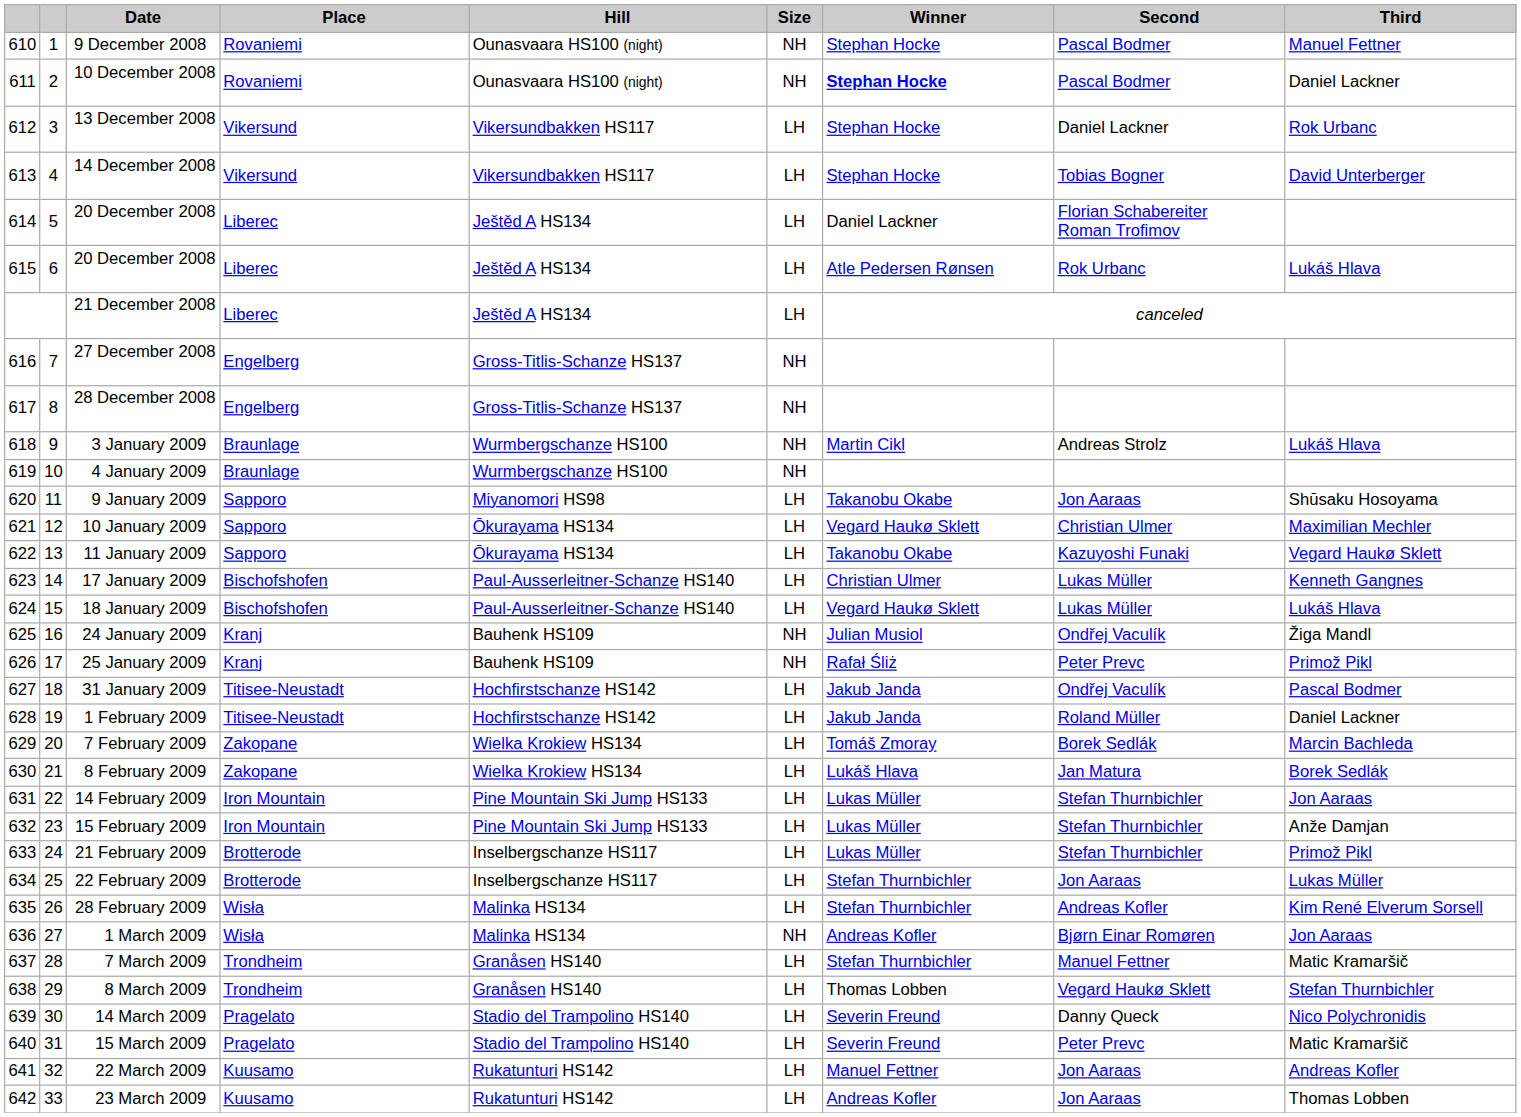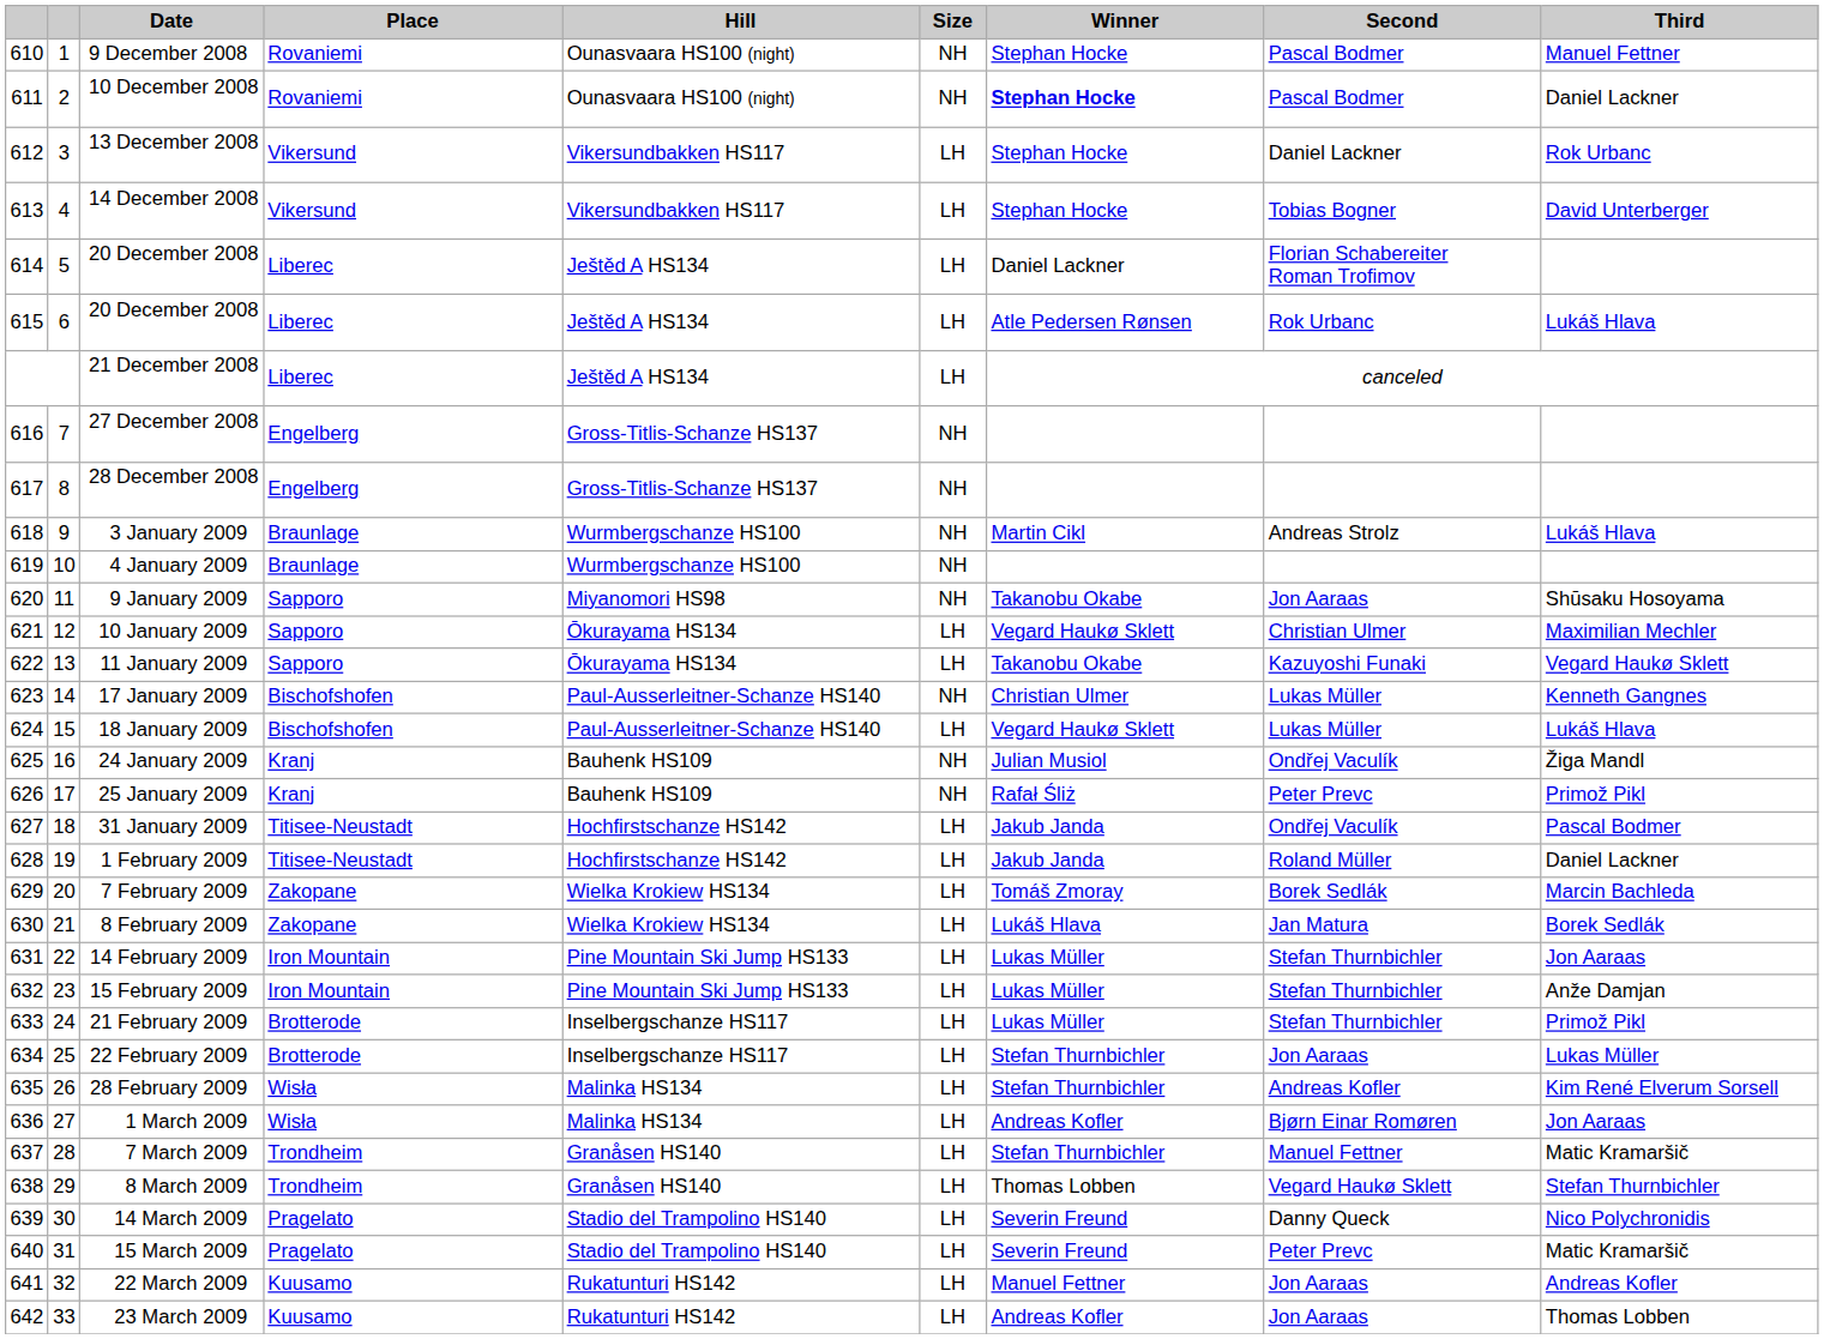 <table class="wikitable plainrowheaders" style="background:#fff; font-size:86%; line-height:16px; border:grey solid 1px; border-collapse:collapse;">
 <tr style="background:#ccc; text-align:center;">
 <th scope="col" style="background:#ccc; width=20 px;"></th>
 <th scope="col" style="background:#ccc; width=30 px;"></th>
 <th scope="col" style="background:#ccc; width:120px;">Date</th>
 <th scope="col" style="background:#ccc; width:200px;">Place</th>
 <th scope="col" style="background:#ccc; width:240px;">Hill</th>
 <th scope="col" style="background:#ccc; width:40px;">Size</th>
 <th scope="col" style="background:#ccc; width:185px;">Winner</th>
 <th scope="col" style="background:#ccc; width:185px;">Second</th>
 <th scope="col" style="background:#ccc; width:185px;">Third</th>
 </tr>
 <tr>
 <td align=center>610</td>
 <td align=center>1</td>
 <td align=right>9 December 2008  </td>
 <td> <a href='#'>Rovaniemi</a></td>
 <td>Ounasvaara HS100 <small>(night)</small></td>
 <td align=center>NH</td>
 <td> <a href='#'>Stephan Hocke</a></td>
 <td> <a href='#'>Pascal Bodmer</a></td>
 <td> <a href='#'>Manuel Fettner</a></td>
 </tr>
 <tr>
 <td align=center>611</td>
 <td align=center>2</td>
 <td align=right>10 December 2008  </td>
 <td> <a href='#'>Rovaniemi</a></td>
 <td>Ounasvaara HS100 <small>(night)</small></td>
 <td align=center>NH</td>
 <td><strong> <a href='#'>Stephan Hocke</a></strong></td>
 <td> <a href='#'>Pascal Bodmer</a></td>
 <td> Daniel Lackner</td>
 </tr>
 <tr>
 <td align=center>612</td>
 <td align=center>3</td>
 <td align=right>13 December 2008  </td>
 <td> <a href='#'>Vikersund</a></td>
 <td><a href='#'>Vikersundbakken</a> HS117</td>
 <td align=center>LH</td>
 <td> <a href='#'>Stephan Hocke</a></td>
 <td> Daniel Lackner</td>
 <td> <a href='#'>Rok Urbanc</a></td>
 </tr>
 <tr>
 <td align=center>613</td>
 <td align=center>4</td>
 <td align=right>14 December 2008  </td>
 <td> <a href='#'>Vikersund</a></td>
 <td><a href='#'>Vikersundbakken</a> HS117</td>
 <td align=center>LH</td>
 <td> <a href='#'>Stephan Hocke</a></td>
 <td> <a href='#'>Tobias Bogner</a></td>
 <td> <a href='#'>David Unterberger</a></td>
 </tr>
 <tr>
 <td align=center>614</td>
 <td align=center>5</td>
 <td align=right>20 December 2008  </td>
 <td> <a href='#'>Liberec</a></td>
 <td><a href='#'>Ještěd A</a> HS134</td>
 <td align=center>LH</td>
 <td> Daniel Lackner</td>
 <td> <a href='#'>Florian Schabereiter</a><br> <a href='#'>Roman Trofimov</a></td>
 <td></td>
 </tr>
 <tr>
 <td align=center>615</td>
 <td align=center>6</td>
 <td align=right>20 December 2008  </td>
 <td> <a href='#'>Liberec</a></td>
 <td><a href='#'>Ještěd A</a> HS134</td>
 <td align=center>LH</td>
 <td> <a href='#'>Atle Pedersen Rønsen</a></td>
 <td> <a href='#'>Rok Urbanc</a></td>
 <td> <a href='#'>Lukáš Hlava</a></td>
 </tr>
 <tr>
 <td colspan=2></td>
 <td align=right>21 December 2008  </td>
 <td> <a href='#'>Liberec</a></td>
 <td><a href='#'>Ještěd A</a> HS134</td>
 <td align=center>LH</td>
 <td align=center colspan=3><em>canceled</em></td>
 </tr>
 <tr>
 <td align=center>616</td>
 <td align=center>7</td>
 <td align=right>27 December 2008  </td>
 <td> <a href='#'>Engelberg</a></td>
 <td><a href='#'>Gross-Titlis-Schanze</a> HS137</td>
 <td align=center>NH</td>
 <td></td>
 <td></td>
 <td></td>
 </tr>
 <tr>
 <td align=center>617</td>
 <td align=center>8</td>
 <td align=right>28 December 2008  </td>
 <td> <a href='#'>Engelberg</a></td>
 <td><a href='#'>Gross-Titlis-Schanze</a> HS137</td>
 <td align=center>NH</td>
 <td></td>
 <td></td>
 <td></td>
 </tr>
 <tr>
 <td align=center>618</td>
 <td align=center>9</td>
 <td align=right>3 January 2009  </td>
 <td> <a href='#'>Braunlage</a></td>
 <td><a href='#'>Wurmbergschanze</a> HS100</td>
 <td align=center>NH</td>
 <td> <a href='#'>Martin Cikl</a></td>
 <td> Andreas Strolz</td>
 <td> <a href='#'>Lukáš Hlava</a></td>
 </tr>
 <tr>
 <td align=center>619</td>
 <td align=center>10</td>
 <td align=right>4 January 2009  </td>
 <td> <a href='#'>Braunlage</a></td>
 <td><a href='#'>Wurmbergschanze</a> HS100</td>
 <td align=center>NH</td>
 <td></td>
 <td></td>
 <td></td>
 </tr>
 <tr>
 <td align=center>620</td>
 <td align=center>11</td>
 <td align=right>9 January 2009  </td>
 <td> <a href='#'>Sapporo</a></td>
 <td><a href='#'>Miyanomori</a> HS98</td>
-<td align=center>LH</td>
+<td align=center>NH</td>
 <td> <a href='#'>Takanobu Okabe</a></td>
 <td> <a href='#'>Jon Aaraas</a></td>
 <td> Shūsaku Hosoyama</td>
 </tr>
 <tr>
 <td align=center>621</td>
 <td align=center>12</td>
 <td align=right>10 January 2009  </td>
 <td> <a href='#'>Sapporo</a></td>
 <td><a href='#'>Ōkurayama</a> HS134</td>
 <td align=center>LH</td>
 <td> <a href='#'>Vegard Haukø Sklett</a></td>
 <td> <a href='#'>Christian Ulmer</a></td>
 <td> <a href='#'>Maximilian Mechler</a></td>
 </tr>
 <tr>
 <td align=center>622</td>
 <td align=center>13</td>
 <td align=right>11 January 2009  </td>
 <td> <a href='#'>Sapporo</a></td>
 <td><a href='#'>Ōkurayama</a> HS134</td>
 <td align=center>LH</td>
 <td> <a href='#'>Takanobu Okabe</a></td>
 <td> <a href='#'>Kazuyoshi Funaki</a></td>
 <td> <a href='#'>Vegard Haukø Sklett</a></td>
 </tr>
 <tr>
 <td align=center>623</td>
 <td align=center>14</td>
 <td align=right>17 January 2009  </td>
 <td> <a href='#'>Bischofshofen</a></td>
 <td><a href='#'>Paul-Ausserleitner-Schanze</a> HS140</td>
-<td align=center>LH</td>
+<td align=center>NH</td>
 <td> <a href='#'>Christian Ulmer</a></td>
 <td> <a href='#'>Lukas Müller</a></td>
 <td> <a href='#'>Kenneth Gangnes</a></td>
 </tr>
 <tr>
 <td align=center>624</td>
 <td align=center>15</td>
 <td align=right>18 January 2009  </td>
 <td> <a href='#'>Bischofshofen</a></td>
 <td><a href='#'>Paul-Ausserleitner-Schanze</a> HS140</td>
 <td align=center>LH</td>
 <td> <a href='#'>Vegard Haukø Sklett</a></td>
 <td> <a href='#'>Lukas Müller</a></td>
 <td> <a href='#'>Lukáš Hlava</a></td>
 </tr>
 <tr>
 <td align=center>625</td>
 <td align=center>16</td>
 <td align=right>24 January 2009  </td>
 <td> <a href='#'>Kranj</a></td>
 <td>Bauhenk HS109</td>
 <td align=center>NH</td>
 <td> <a href='#'>Julian Musiol</a></td>
 <td> <a href='#'>Ondřej Vaculík</a></td>
 <td> Žiga Mandl</td>
 </tr>
 <tr>
 <td align=center>626</td>
 <td align=center>17</td>
 <td align=right>25 January 2009  </td>
 <td> <a href='#'>Kranj</a></td>
 <td>Bauhenk HS109</td>
 <td align=center>NH</td>
 <td> <a href='#'>Rafał Śliż</a></td>
 <td> <a href='#'>Peter Prevc</a></td>
 <td> <a href='#'>Primož Pikl</a></td>
 </tr>
 <tr>
 <td align=center>627</td>
 <td align=center>18</td>
 <td align=right>31 January 2009  </td>
 <td> <a href='#'>Titisee-Neustadt</a></td>
 <td><a href='#'>Hochfirstschanze</a> HS142</td>
 <td align=center>LH</td>
 <td> <a href='#'>Jakub Janda</a></td>
 <td> <a href='#'>Ondřej Vaculík</a></td>
 <td> <a href='#'>Pascal Bodmer</a></td>
 </tr>
 <tr>
 <td align=center>628</td>
 <td align=center>19</td>
 <td align=right>1 February 2009  </td>
 <td> <a href='#'>Titisee-Neustadt</a></td>
 <td><a href='#'>Hochfirstschanze</a> HS142</td>
 <td align=center>LH</td>
 <td> <a href='#'>Jakub Janda</a></td>
 <td> <a href='#'>Roland Müller</a></td>
 <td> Daniel Lackner</td>
 </tr>
 <tr>
 <td align=center>629</td>
 <td align=center>20</td>
 <td align=right>7 February 2009  </td>
 <td> <a href='#'>Zakopane</a></td>
 <td><a href='#'>Wielka Krokiew</a> HS134</td>
 <td align=center>LH</td>
 <td> <a href='#'>Tomáš Zmoray</a></td>
 <td> <a href='#'>Borek Sedlák</a></td>
 <td> <a href='#'>Marcin Bachleda</a></td>
 </tr>
 <tr>
 <td align=center>630</td>
 <td align=center>21</td>
 <td align=right>8 February 2009  </td>
 <td> <a href='#'>Zakopane</a></td>
 <td><a href='#'>Wielka Krokiew</a> HS134</td>
 <td align=center>LH</td>
 <td> <a href='#'>Lukáš Hlava</a></td>
 <td> <a href='#'>Jan Matura</a></td>
 <td> <a href='#'>Borek Sedlák</a></td>
 </tr>
 <tr>
 <td align=center>631</td>
 <td align=center>22</td>
 <td align=right>14 February 2009  </td>
 <td> <a href='#'>Iron Mountain</a></td>
 <td><a href='#'>Pine Mountain Ski Jump</a> HS133</td>
 <td align=center>LH</td>
 <td> <a href='#'>Lukas Müller</a></td>
 <td> <a href='#'>Stefan Thurnbichler</a></td>
 <td> <a href='#'>Jon Aaraas</a></td>
 </tr>
 <tr>
 <td align=center>632</td>
 <td align=center>23</td>
 <td align=right>15 February 2009  </td>
 <td> <a href='#'>Iron Mountain</a></td>
 <td><a href='#'>Pine Mountain Ski Jump</a> HS133</td>
 <td align=center>LH</td>
 <td> <a href='#'>Lukas Müller</a></td>
 <td> <a href='#'>Stefan Thurnbichler</a></td>
 <td> Anže Damjan</td>
 </tr>
 <tr>
 <td align=center>633</td>
 <td align=center>24</td>
 <td align=right>21 February 2009  </td>
 <td> <a href='#'>Brotterode</a></td>
 <td>Inselbergschanze HS117</td>
 <td align=center>LH</td>
 <td> <a href='#'>Lukas Müller</a></td>
 <td> <a href='#'>Stefan Thurnbichler</a></td>
 <td> <a href='#'>Primož Pikl</a></td>
 </tr>
 <tr>
 <td align=center>634</td>
 <td align=center>25</td>
 <td align=right>22 February 2009  </td>
 <td> <a href='#'>Brotterode</a></td>
 <td>Inselbergschanze HS117</td>
 <td align=center>LH</td>
 <td> <a href='#'>Stefan Thurnbichler</a></td>
 <td> <a href='#'>Jon Aaraas</a></td>
 <td> <a href='#'>Lukas Müller</a></td>
 </tr>
 <tr>
 <td align=center>635</td>
 <td align=center>26</td>
 <td align=right>28 February 2009  </td>
 <td> <a href='#'>Wisła</a></td>
 <td><a href='#'>Malinka</a> HS134</td>
 <td align=center>LH</td>
 <td> <a href='#'>Stefan Thurnbichler</a></td>
 <td> <a href='#'>Andreas Kofler</a></td>
 <td> <a href='#'>Kim René Elverum Sorsell</a></td>
 </tr>
 <tr>
 <td align=center>636</td>
 <td align=center>27</td>
 <td align=right>1 March 2009  </td>
 <td> <a href='#'>Wisła</a></td>
 <td><a href='#'>Malinka</a> HS134</td>
-<td align=center>NH</td>
+<td align=center>LH</td>
 <td> <a href='#'>Andreas Kofler</a></td>
 <td> <a href='#'>Bjørn Einar Romøren</a></td>
 <td> <a href='#'>Jon Aaraas</a></td>
 </tr>
 <tr>
 <td align=center>637</td>
 <td align=center>28</td>
 <td align=right>7 March 2009  </td>
 <td> <a href='#'>Trondheim</a></td>
 <td><a href='#'>Granåsen</a> HS140</td>
 <td align=center>LH</td>
 <td> <a href='#'>Stefan Thurnbichler</a></td>
 <td> <a href='#'>Manuel Fettner</a></td>
 <td> Matic Kramaršič</td>
 </tr>
 <tr>
 <td align=center>638</td>
 <td align=center>29</td>
 <td align=right>8 March 2009  </td>
 <td> <a href='#'>Trondheim</a></td>
 <td><a href='#'>Granåsen</a> HS140</td>
 <td align=center>LH</td>
 <td> Thomas Lobben</td>
 <td> <a href='#'>Vegard Haukø Sklett</a></td>
 <td> <a href='#'>Stefan Thurnbichler</a></td>
 </tr>
 <tr>
 <td align=center>639</td>
 <td align=center>30</td>
 <td align=right>14 March 2009  </td>
 <td> <a href='#'>Pragelato</a></td>
 <td><a href='#'>Stadio del Trampolino</a> HS140</td>
 <td align=center>LH</td>
 <td> <a href='#'>Severin Freund</a></td>
 <td> Danny Queck</td>
 <td> <a href='#'>Nico Polychronidis</a></td>
 </tr>
 <tr>
 <td align=center>640</td>
 <td align=center>31</td>
 <td align=right>15 March 2009  </td>
 <td> <a href='#'>Pragelato</a></td>
 <td><a href='#'>Stadio del Trampolino</a> HS140</td>
 <td align=center>LH</td>
 <td> <a href='#'>Severin Freund</a></td>
 <td> <a href='#'>Peter Prevc</a></td>
 <td> Matic Kramaršič</td>
 </tr>
 <tr>
 <td align=center>641</td>
 <td align=center>32</td>
 <td align=right>22 March 2009  </td>
 <td> <a href='#'>Kuusamo</a></td>
 <td><a href='#'>Rukatunturi</a> HS142</td>
 <td align=center>LH</td>
 <td> <a href='#'>Manuel Fettner</a></td>
 <td> <a href='#'>Jon Aaraas</a></td>
 <td> <a href='#'>Andreas Kofler</a></td>
 </tr>
 <tr>
 <td align=center>642</td>
 <td align=center>33</td>
 <td align=right>23 March 2009  </td>
 <td> <a href='#'>Kuusamo</a></td>
 <td><a href='#'>Rukatunturi</a> HS142</td>
 <td align=center>LH</td>
 <td> <a href='#'>Andreas Kofler</a></td>
 <td> <a href='#'>Jon Aaraas</a></td>
 <td> Thomas Lobben</td>
 </tr>
 </table>
